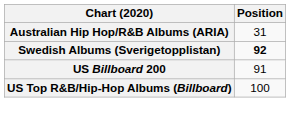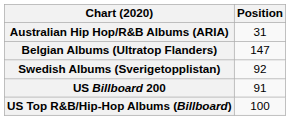 <table class="wikitable sortable plainrowheaders" style="text-align:center">
 <tr>
 <th scope="col">Chart (2020)</th>
 <th scope="col">Position</th>
 </tr>
 <tr>
 <th scope="row">Australian Hip Hop/R&B Albums (ARIA)</th>
 <td>31</td>
 </tr>
 <tr>
+<th scope="row">Belgian Albums (Ultratop Flanders)</th>
+<td>147</td>
+</tr>
+<tr>
 <th scope="row">Swedish Albums (Sverigetopplistan)</th>
-<td><strong>92</strong></td>
+<td>92</td>
 </tr>
 <tr>
 <th scope="row">US <em>Billboard</em> 200</th>
 <td>91</td>
 </tr>
 <tr>
 <th scope="row">US Top R&B/Hip-Hop Albums (<em>Billboard</em>)</th>
 <td>100</td>
 </tr>
 </table>
